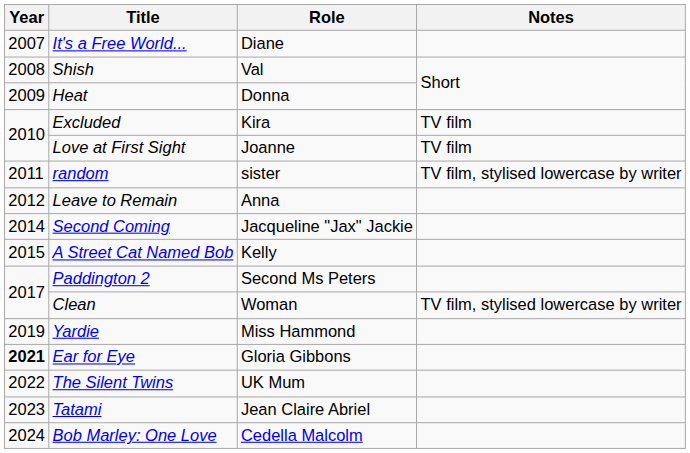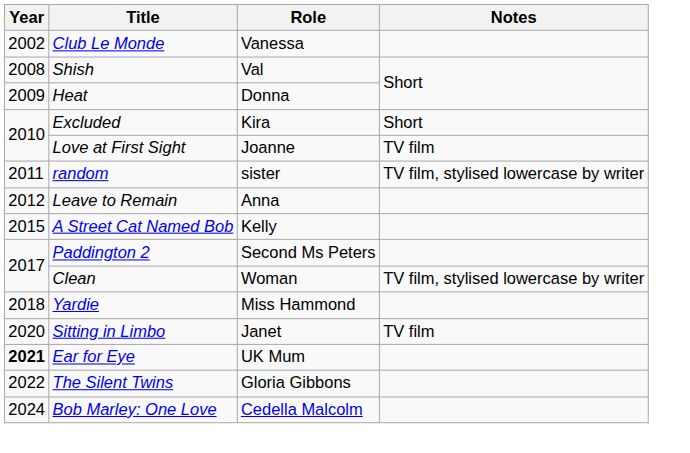 <table class="wikitable sortable">
 <tr>
 <th>Year</th>
 <th>Title</th>
 <th>Role</th>
 <th class="unsortable">Notes</th>
 </tr>
 <tr>
-<td>2007</td>
-<td><em><a href='#'>It's a Free World...</a></em></td>
-<td>Diane</td>
+<td>2002</td>
+<td><em><a href='#'>Club Le Monde</a></em></td>
+<td>Vanessa</td>
 <td></td>
 </tr>
 <tr>
 <td>2008</td>
 <td><em>Shish</em></td>
 <td>Val</td>
 <td rowspan="2">Short</td>
 </tr>
 <tr>
 <td>2009</td>
 <td><em>Heat</em></td>
 <td>Donna</td>
 </tr>
 <tr>
 <td rowspan="2">2010</td>
 <td><em>Excluded</em></td>
 <td>Kira</td>
-<td>TV film</td>
+<td>Short</td>
 </tr>
 <tr>
 <td><em>Love at First Sight</em></td>
 <td>Joanne</td>
 <td>TV film</td>
 </tr>
 <tr>
 <td>2011</td>
 <td><em><a href='#'>random</a></em></td>
 <td>sister</td>
 <td>TV film, stylised lowercase by writer</td>
 </tr>
 <tr>
 <td>2012</td>
 <td><em>Leave to Remain</em></td>
 <td>Anna</td>
-<td></td>
-</tr>
-<tr>
-<td>2014</td>
-<td><em><a href='#'>Second Coming</a></em></td>
-<td>Jacqueline "Jax" Jackie</td>
 <td></td>
 </tr>
 <tr>
 <td>2015</td>
 <td><em><a href='#'>A Street Cat Named Bob</a></em></td>
 <td>Kelly</td>
 <td></td>
 </tr>
 <tr>
 <td rowspan="2">2017</td>
 <td><em><a href='#'>Paddington 2</a></em></td>
 <td>Second Ms Peters</td>
 <td></td>
 </tr>
 <tr>
 <td><em>Clean</em></td>
 <td>Woman</td>
 <td>TV film, stylised lowercase by writer</td>
 </tr>
 <tr>
-<td>2019</td>
+<td>2018</td>
 <td><em><a href='#'>Yardie</a></em></td>
 <td>Miss Hammond</td>
 <td></td>
 </tr>
 <tr>
+<td>2020</td>
+<td><em><a href='#'>Sitting in Limbo</a></em></td>
+<td>Janet</td>
+<td>TV film</td>
+</tr>
+<tr>
 <td><strong>2021</strong></td>
 <td><em><a href='#'>Ear for Eye</a></em></td>
-<td>Gloria Gibbons</td>
+<td>UK Mum</td>
 <td></td>
 </tr>
 <tr>
 <td>2022</td>
 <td><em><a href='#'>The Silent Twins</a></em></td>
-<td>UK Mum</td>
-<td></td>
-</tr>
-<tr>
-<td>2023</td>
-<td><em><a href='#'>Tatami</a></em></td>
-<td>Jean Claire Abriel</td>
+<td>Gloria Gibbons</td>
 <td></td>
 </tr>
 <tr>
 <td>2024</td>
 <td><em><a href='#'>Bob Marley: One Love</a></em></td>
 <td><a href='#'>Cedella Malcolm</a></td>
 <td></td>
 </tr>
 </table>
